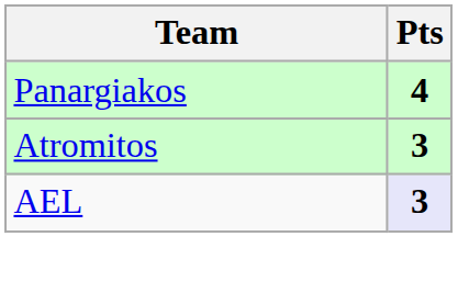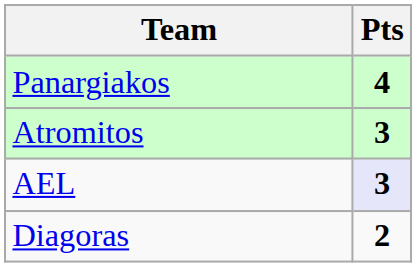 <table class="wikitable" style="text-align: center;">
 <tr>
 <th width=165>Team</th>
 <th width=20>Pts</th>
 </tr>
 <tr bgcolor="#ccffcc">
 <td align=left><a href='#'>Panargiakos</a></td>
 <td><strong>4</strong></td>
 </tr>
 <tr bgcolor="#ccffcc">
 <td align=left><a href='#'>Atromitos</a></td>
 <td><strong>3</strong></td>
 </tr>
 <tr>
 <td align=left><a href='#'>AEL</a></td>
 <td style="background: lavender;"><strong>3</strong></td>
 </tr>
+<tr>
+<td align=left><a href='#'>Diagoras</a></td>
+<td><strong>2</strong></td>
+</tr>
 </table>
